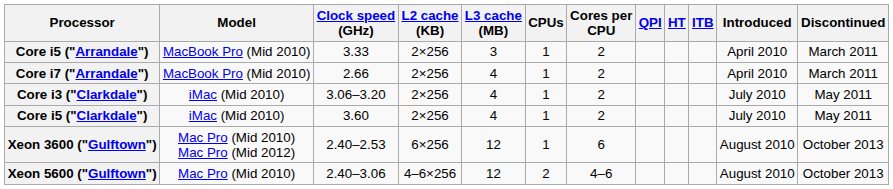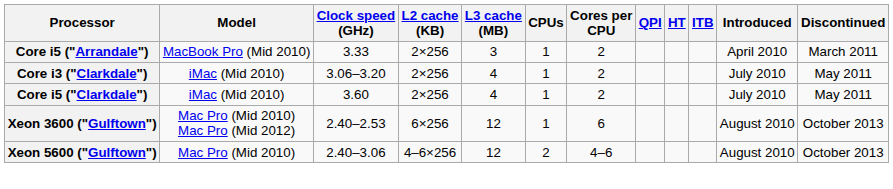 <table class="wikitable sortable" style="font-size:smaller; text-align:center">
 <tr>
 <th>Processor</th>
 <th>Model</th>
 <th><a href='#'>Clock speed</a><br>(GHz)</th>
 <th><a href='#'>L2 cache</a><br>(KB)</th>
 <th><a href='#'>L3 cache</a><br>(MB)</th>
 <th>CPUs</th>
 <th>Cores per<br>CPU</th>
 <th><a href='#'>QPI</a></th>
 <th><a href='#'>HT</a></th>
 <th><a href='#'>ITB</a></th>
 <th>Introduced</th>
 <th>Discontinued</th>
 </tr>
 <tr>
 <th>Core i5 ("<a href='#'>Arrandale</a>")</th>
 <td><a href='#'>MacBook Pro</a> (Mid 2010)</td>
 <td>3.33</td>
 <td>2×256</td>
 <td>3</td>
-<td>1</td>
-<td>2</td>
-<td></td>
-<td></td>
-<td></td>
-<td>April 2010</td>
-<td>March 2011</td>
-</tr>
-<tr>
-<th>Core i7 ("<a href='#'>Arrandale</a>")</th>
-<td><a href='#'>MacBook Pro</a> (Mid 2010)</td>
-<td>2.66</td>
-<td>2×256</td>
-<td>4</td>
 <td>1</td>
 <td>2</td>
 <td></td>
 <td></td>
 <td></td>
 <td>April 2010</td>
 <td>March 2011</td>
 </tr>
 <tr>
 <th>Core i3 ("<a href='#'>Clarkdale</a>")</th>
 <td><a href='#'>iMac</a> (Mid 2010)</td>
 <td>3.06–3.20</td>
 <td>2×256</td>
 <td>4</td>
 <td>1</td>
 <td>2</td>
 <td></td>
 <td></td>
 <td></td>
 <td>July 2010</td>
 <td>May 2011</td>
 </tr>
 <tr>
 <th>Core i5 ("<a href='#'>Clarkdale</a>")</th>
 <td><a href='#'>iMac</a> (Mid 2010)</td>
 <td>3.60</td>
 <td>2×256</td>
 <td>4</td>
 <td>1</td>
 <td>2</td>
 <td></td>
 <td></td>
 <td></td>
 <td>July 2010</td>
 <td>May 2011</td>
 </tr>
 <tr>
 <th>Xeon 3600 ("<a href='#'>Gulftown</a>")</th>
 <td><a href='#'>Mac Pro</a> (Mid 2010)<br><a href='#'>Mac Pro</a> (Mid 2012)</td>
 <td>2.40–2.53</td>
 <td>6×256</td>
 <td>12</td>
 <td>1</td>
 <td>6</td>
 <td></td>
 <td></td>
 <td></td>
 <td>August 2010</td>
 <td>October 2013</td>
 </tr>
 <tr>
 <th>Xeon 5600 ("<a href='#'>Gulftown</a>")</th>
 <td><a href='#'>Mac Pro</a> (Mid 2010)</td>
 <td>2.40–3.06</td>
 <td>4–6×256</td>
 <td>12</td>
 <td>2</td>
 <td>4–6</td>
 <td></td>
 <td></td>
 <td></td>
 <td>August 2010</td>
 <td>October 2013</td>
 </tr>
 </table>
